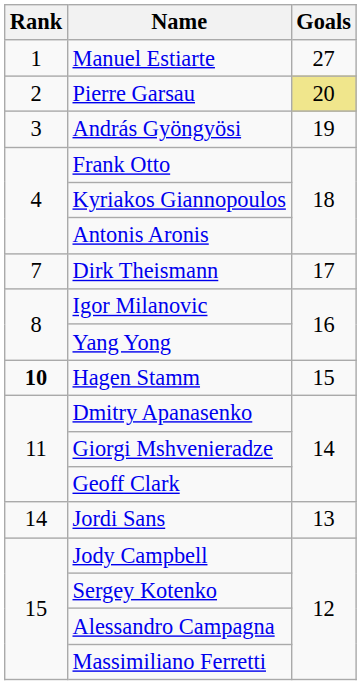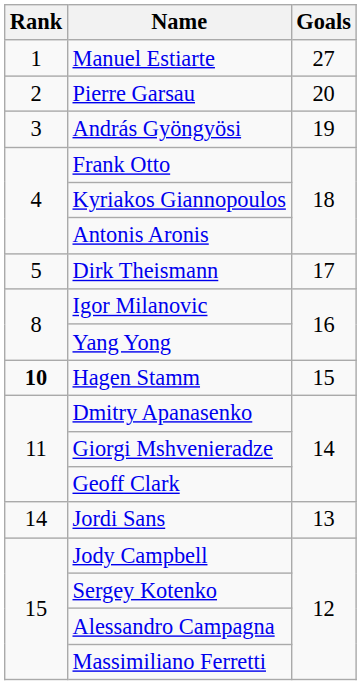 <table class="wikitable" style="text-align: center;">
 <tr>
 <th>Rank</th>
 <th>Name</th>
 <th>Goals</th>
 </tr>
 <tr>
 <td>1</td>
 <td align="left"> <a href='#'>Manuel Estiarte</a></td>
 <td>27</td>
 </tr>
 <tr>
 <td>2</td>
 <td align="left"> <a href='#'>Pierre Garsau</a></td>
-<td style="background: khaki;">20</td>
+<td>20</td>
 </tr>
 <tr>
 <td>3</td>
 <td align="left"> <a href='#'>András Gyöngyösi</a></td>
 <td>19</td>
 </tr>
 <tr>
 <td rowspan=3>4</td>
 <td align="left"> <a href='#'>Frank Otto</a></td>
 <td rowspan=3>18</td>
 </tr>
 <tr>
 <td align="left"> <a href='#'>Kyriakos Giannopoulos</a></td>
 </tr>
 <tr>
 <td align="left"> <a href='#'>Antonis Aronis</a></td>
 </tr>
 <tr>
-<td>7</td>
+<td>5</td>
 <td align="left"> <a href='#'>Dirk Theismann</a></td>
 <td>17</td>
 </tr>
 <tr>
 <td rowspan=2>8</td>
 <td align="left"> <a href='#'>Igor Milanovic</a></td>
 <td rowspan=2>16</td>
 </tr>
 <tr>
 <td align="left"> <a href='#'>Yang Yong</a></td>
 </tr>
 <tr>
 <td><strong>10</strong></td>
 <td align="left"> <a href='#'>Hagen Stamm</a></td>
 <td>15</td>
 </tr>
 <tr>
 <td rowspan=3>11</td>
 <td align="left"> <a href='#'>Dmitry Apanasenko</a></td>
 <td rowspan=3>14</td>
 </tr>
 <tr>
 <td align="left"> <a href='#'>Giorgi Mshvenieradze</a></td>
 </tr>
 <tr>
 <td align="left"> <a href='#'>Geoff Clark</a></td>
 </tr>
 <tr>
 <td>14</td>
 <td align="left"> <a href='#'>Jordi Sans</a></td>
 <td>13</td>
 </tr>
 <tr>
 <td rowspan=4>15</td>
 <td align="left"> <a href='#'>Jody Campbell</a></td>
 <td rowspan=4>12</td>
 </tr>
 <tr>
 <td align="left"> <a href='#'>Sergey Kotenko</a></td>
 </tr>
 <tr>
 <td align="left"> <a href='#'>Alessandro Campagna</a></td>
 </tr>
 <tr>
 <td align="left"> <a href='#'>Massimiliano Ferretti</a></td>
 </tr>
 </table>
